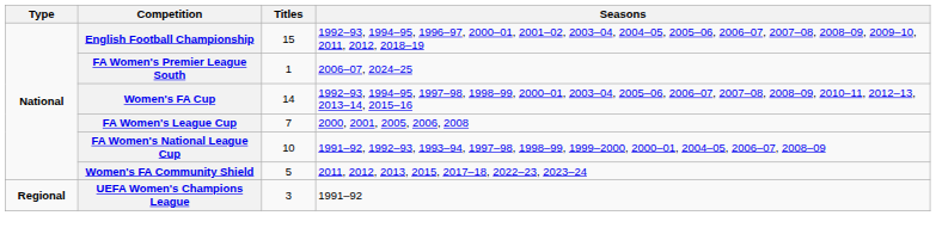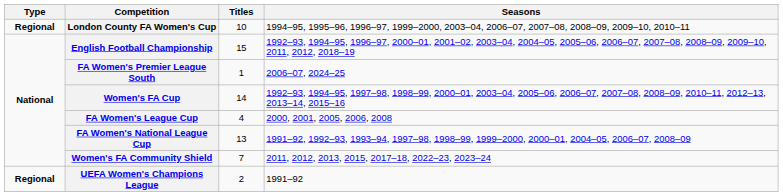 <table class="wikitable plainrowheaders" style="font-size:95%; text-align:center;">
 <tr>
 <th style="width: 1%;">Type</th>
 <th style="width: 5%;">Competition</th>
 <th style="width: 1%;">Titles</th>
 <th style="width: 21%;">Seasons</th>
+</tr>
+<tr>
+<td scope="rowgroup"><strong>Regional</strong></td>
+<th scope="row">London County FA Women's Cup</th>
+<td>10</td>
+<td align="left">1994–95, 1995–96, 1996–97, 1999–2000, 2003–04, 2006–07, 2007–08, 2008–09, 2009–10, 2010–11</td>
 </tr>
 <tr>
 <td scope="rowgroup"; rowspan="6"><strong>National</strong></td>
 <th scope="row"><a href='#'>English Football Championship</a></th>
 <td>15</td>
 <td align="left"><a href='#'>1992–93</a>, <a href='#'>1994–95</a>, <a href='#'>1996–97</a>, <a href='#'>2000–01</a>, <a href='#'>2001–02</a>, <a href='#'>2003–04</a>, <a href='#'>2004–05</a>, <a href='#'>2005–06</a>, <a href='#'>2006–07</a>, <a href='#'>2007–08</a>, <a href='#'>2008–09</a>, <a href='#'>2009–10</a>, <a href='#'>2011</a>, <a href='#'>2012</a>, <a href='#'>2018–19</a></td>
 </tr>
 <tr>
 <th scope="row"><a href='#'>FA Women's Premier League South</a></th>
 <td>1</td>
 <td align="left"><a href='#'>2006–07</a>, <a href='#'>2024–25</a></td>
 </tr>
 <tr>
 <th scope="row"><a href='#'>Women's FA Cup</a></th>
 <td>14</td>
 <td align="left"><a href='#'>1992–93</a>, <a href='#'>1994–95</a>, <a href='#'>1997–98</a>, <a href='#'>1998–99</a>, <a href='#'>2000–01</a>, <a href='#'>2003–04</a>, <a href='#'>2005–06</a>, <a href='#'>2006–07</a>, <a href='#'>2007–08</a>, <a href='#'>2008–09</a>, <a href='#'>2010–11</a>, <a href='#'>2012–13</a>, <a href='#'>2013–14</a>, <a href='#'>2015–16</a></td>
 </tr>
 <tr>
 <th scope="row"><a href='#'>FA Women's League Cup</a></th>
-<td>7</td>
+<td>4</td>
 <td align="left"><a href='#'>2000</a>, <a href='#'>2001</a>, <a href='#'>2005</a>, <a href='#'>2006</a>, <a href='#'>2008</a></td>
 </tr>
 <tr>
 <th scope="row"><a href='#'>FA Women's National League Cup</a></th>
-<td>10</td>
+<td>13</td>
 <td align="left"><a href='#'>1991–92</a>, <a href='#'>1992–93</a>, <a href='#'>1993–94</a>, <a href='#'>1997–98</a>, <a href='#'>1998–99</a>, <a href='#'>1999–2000</a>, <a href='#'>2000–01</a>, <a href='#'>2004–05</a>, <a href='#'>2006–07</a>, <a href='#'>2008–09</a></td>
 </tr>
 <tr>
 <th scope="row"><a href='#'>Women's FA Community Shield</a></th>
-<td>5</td>
+<td>7</td>
 <td align="left"><a href='#'>2011</a>, <a href='#'>2012</a>, <a href='#'>2013</a>, <a href='#'>2015</a>, <a href='#'>2017–18</a>, <a href='#'>2022–23</a>, <a href='#'>2023–24</a></td>
 </tr>
 <tr>
 <td scope="rowgroup"><strong>Regional</strong></td>
 <th scope="row"><a href='#'>UEFA Women's Champions League</a></th>
-<td>3</td>
+<td>2</td>
 <td align="left">1991–92</td>
 </tr>
 </table>
